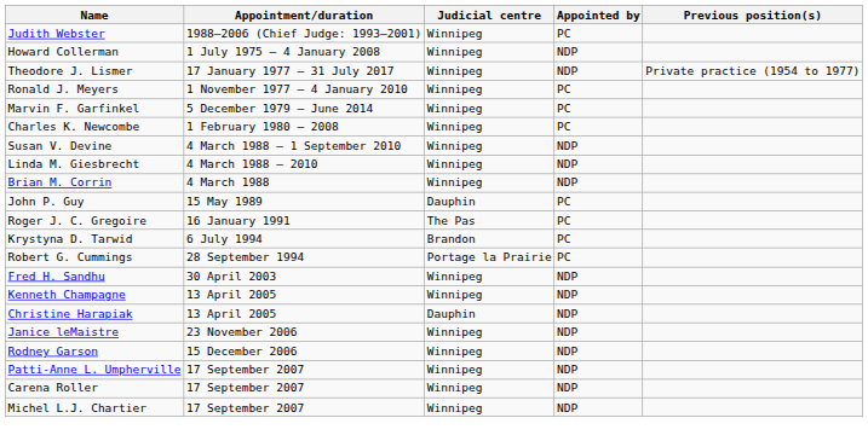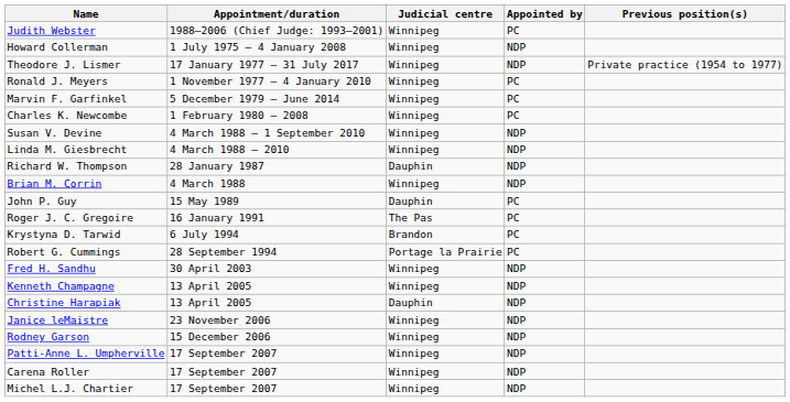 <table class="wikitable">
 <tr>
 <th>Name</th>
 <th>Appointment/duration</th>
 <th>Judicial centre</th>
 <th>Appointed by</th>
 <th>Previous position(s)</th>
 </tr>
 <tr>
 <td><a href='#'>Judith Webster</a></td>
 <td>1988–2006 (Chief Judge: 1993–2001)</td>
 <td>Winnipeg</td>
 <td>PC</td>
 <td></td>
 </tr>
 <tr>
 <td>Howard Collerman</td>
 <td>1 July 1975 – 4 January 2008</td>
 <td>Winnipeg</td>
 <td>NDP</td>
 <td></td>
 </tr>
 <tr>
 <td>Theodore J. Lismer</td>
 <td>17 January 1977 – 31 July 2017</td>
 <td>Winnipeg</td>
 <td>NDP</td>
 <td>Private practice (1954 to 1977)</td>
 </tr>
 <tr>
 <td>Ronald J. Meyers</td>
 <td>1 November 1977 – 4 January 2010</td>
 <td>Winnipeg</td>
 <td>PC</td>
 <td></td>
 </tr>
 <tr>
 <td>Marvin F. Garfinkel</td>
 <td>5 December 1979 – June 2014</td>
 <td>Winnipeg</td>
 <td>PC</td>
 <td></td>
 </tr>
 <tr>
 <td>Charles K. Newcombe</td>
 <td>1 February 1980 – 2008</td>
 <td>Winnipeg</td>
 <td>PC</td>
 <td></td>
 </tr>
 <tr>
 <td>Susan V. Devine</td>
 <td>4 March 1988 – 1 September 2010</td>
 <td>Winnipeg</td>
 <td>NDP</td>
 <td></td>
 </tr>
 <tr>
 <td>Linda M. Giesbrecht</td>
 <td>4 March 1988 – 2010</td>
 <td>Winnipeg</td>
+<td>NDP</td>
+<td></td>
+</tr>
+<tr>
+<td>Richard W. Thompson</td>
+<td>28 January 1987</td>
+<td>Dauphin</td>
 <td>NDP</td>
 <td></td>
 </tr>
 <tr>
 <td><a href='#'>Brian M. Corrin</a></td>
 <td>4 March 1988</td>
 <td>Winnipeg</td>
 <td>NDP</td>
 <td></td>
 </tr>
 <tr>
 <td>John P. Guy</td>
 <td>15 May 1989</td>
 <td>Dauphin</td>
 <td>PC</td>
 <td></td>
 </tr>
 <tr>
 <td>Roger J. C. Gregoire</td>
 <td>16 January 1991</td>
 <td>The Pas</td>
 <td>PC</td>
 <td></td>
 </tr>
 <tr>
 <td>Krystyna D. Tarwid</td>
 <td>6 July 1994</td>
 <td>Brandon</td>
 <td>PC</td>
 <td></td>
 </tr>
 <tr>
 <td>Robert G. Cummings</td>
 <td>28 September 1994</td>
 <td>Portage la Prairie</td>
 <td>PC</td>
 <td></td>
 </tr>
 <tr>
 <td><a href='#'>Fred H. Sandhu</a></td>
 <td>30 April 2003</td>
 <td>Winnipeg</td>
 <td>NDP</td>
 <td></td>
 </tr>
 <tr>
 <td><a href='#'>Kenneth Champagne</a></td>
 <td>13 April 2005</td>
 <td>Winnipeg</td>
 <td>NDP</td>
 <td></td>
 </tr>
 <tr>
 <td><a href='#'>Christine Harapiak</a></td>
 <td>13 April 2005</td>
 <td>Dauphin</td>
 <td>NDP</td>
 <td></td>
 </tr>
 <tr>
 <td><a href='#'>Janice leMaistre</a></td>
 <td>23 November 2006</td>
 <td>Winnipeg</td>
 <td>NDP</td>
 <td></td>
 </tr>
 <tr>
 <td><a href='#'>Rodney Garson</a></td>
 <td>15 December 2006</td>
 <td>Winnipeg</td>
 <td>NDP</td>
 <td></td>
 </tr>
 <tr>
 <td><a href='#'>Patti-Anne L. Umpherville</a></td>
 <td>17 September 2007</td>
 <td>Winnipeg</td>
 <td>NDP</td>
 <td></td>
 </tr>
 <tr>
 <td>Carena Roller</td>
 <td>17 September 2007</td>
 <td>Winnipeg</td>
 <td>NDP</td>
 <td></td>
 </tr>
 <tr>
 <td>Michel L.J. Chartier</td>
 <td>17 September 2007</td>
 <td>Winnipeg</td>
 <td>NDP</td>
 <td></td>
 </tr>
 </table>
